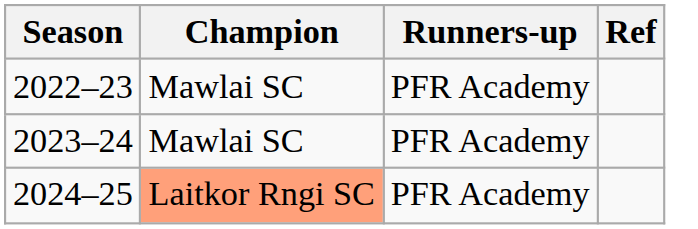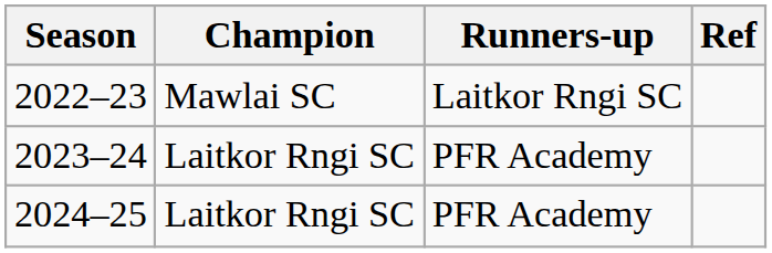 <table class="wikitable sortable" style="text-align:left;">
 <tr>
 <th>Season</th>
 <th>Champion</th>
 <th>Runners-up</th>
 <th>Ref</th>
 </tr>
 <tr>
 <td>2022–23</td>
 <td>Mawlai SC</td>
-<td>PFR Academy</td>
+<td>Laitkor Rngi SC</td>
 <td></td>
 </tr>
 <tr>
 <td>2023–24</td>
-<td>Mawlai SC</td>
+<td>Laitkor Rngi SC</td>
 <td>PFR Academy</td>
 <td></td>
 </tr>
 <tr>
 <td>2024–25</td>
-<td style="background: lightsalmon;">Laitkor Rngi SC</td>
+<td>Laitkor Rngi SC</td>
 <td>PFR Academy</td>
 <td></td>
 </tr>
 </table>
